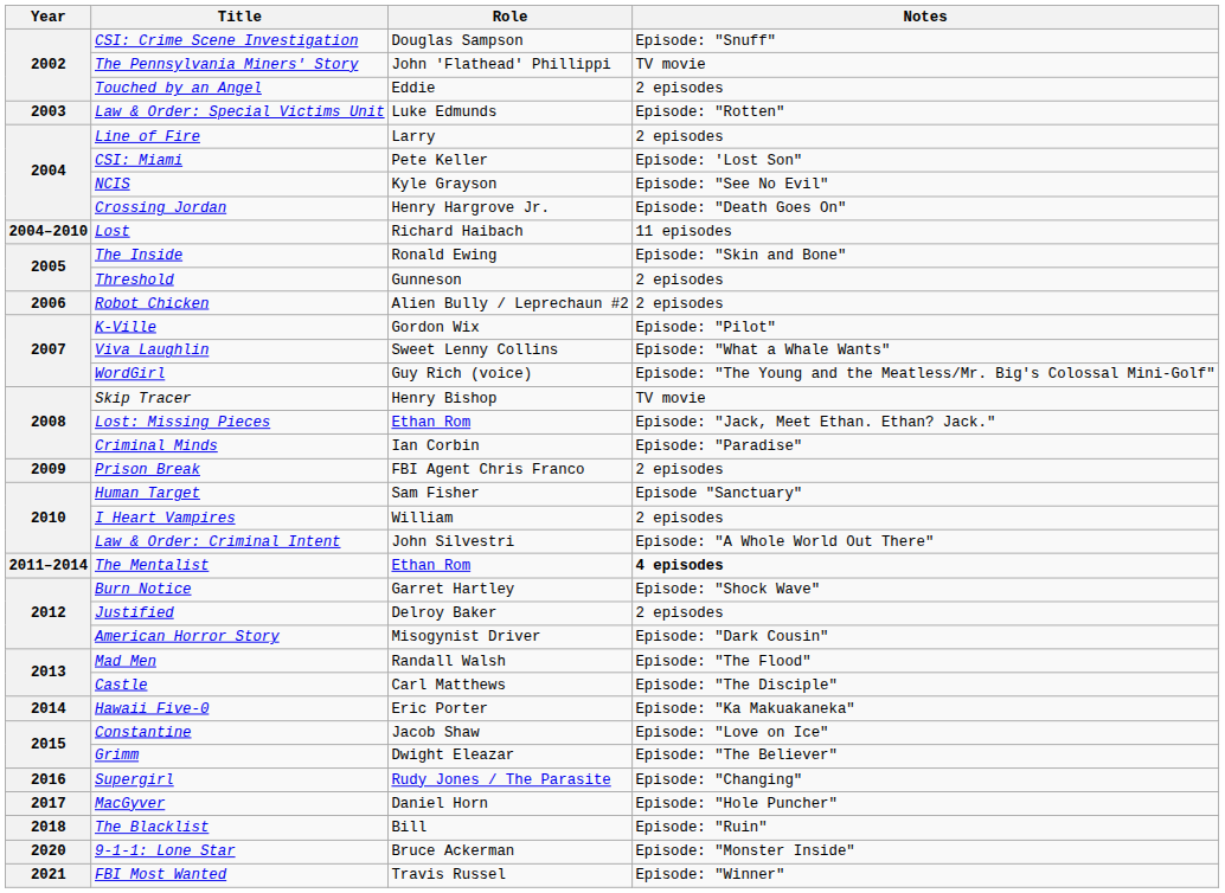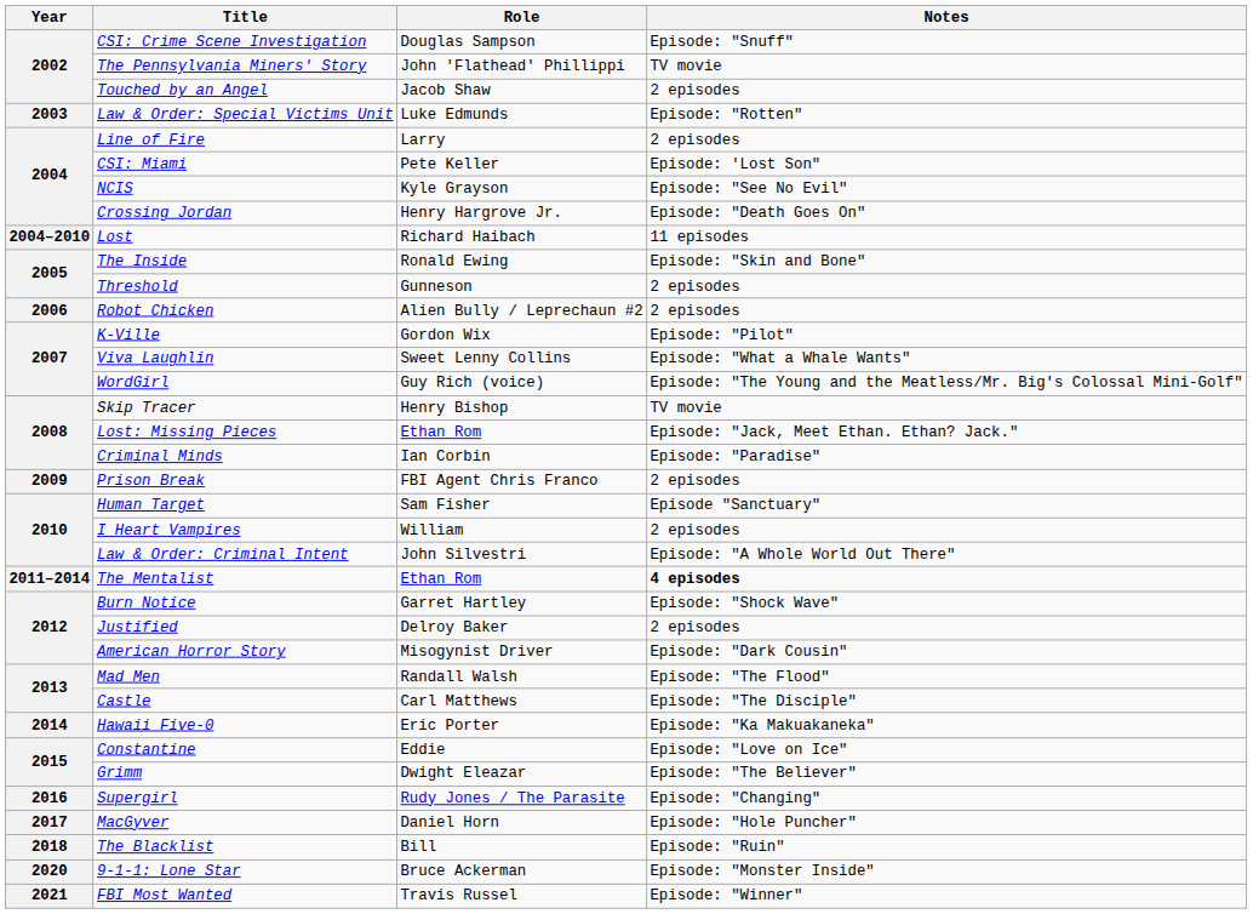 <table class="wikitable plainrowheaders sortable">
 <tr>
 <th scope="col">Year</th>
 <th scope="col">Title</th>
 <th scope="col">Role</th>
 <th scope="col" class="unsortable">Notes</th>
 </tr>
 <tr>
 <th scope="row" rowspan="3">2002</th>
 <td><em><a href='#'>CSI: Crime Scene Investigation</a></em></td>
 <td>Douglas Sampson</td>
 <td>Episode: "Snuff"</td>
 </tr>
 <tr>
 <td><em><a href='#'>The Pennsylvania Miners' Story</a></em></td>
 <td>John 'Flathead' Phillippi</td>
 <td>TV movie</td>
 </tr>
 <tr>
 <td><em><a href='#'>Touched by an Angel</a></em></td>
-<td>Eddie</td>
+<td>Jacob Shaw</td>
 <td>2 episodes</td>
 </tr>
 <tr>
 <th scope="row">2003</th>
 <td><em><a href='#'>Law & Order: Special Victims Unit</a></em></td>
 <td>Luke Edmunds</td>
 <td>Episode: "Rotten"</td>
 </tr>
 <tr>
 <th scope="row" rowspan="4">2004</th>
 <td><em><a href='#'>Line of Fire</a></em></td>
 <td>Larry</td>
 <td>2 episodes</td>
 </tr>
 <tr>
 <td><em><a href='#'>CSI: Miami</a></em></td>
 <td>Pete Keller</td>
 <td>Episode: 'Lost Son"</td>
 </tr>
 <tr>
 <td><em><a href='#'>NCIS</a></em></td>
 <td>Kyle Grayson</td>
 <td>Episode: "See No Evil"</td>
 </tr>
 <tr>
 <td><em><a href='#'>Crossing Jordan</a></em></td>
 <td>Henry Hargrove Jr.</td>
 <td>Episode: "Death Goes On"</td>
 </tr>
 <tr>
 <th scope="row">2004–2010</th>
 <td><em><a href='#'>Lost</a></em></td>
 <td>Richard Haibach</td>
 <td>11 episodes</td>
 </tr>
 <tr>
 <th scope="row" rowspan="2">2005</th>
 <td><em><a href='#'>The Inside</a></em></td>
 <td>Ronald Ewing</td>
 <td>Episode: "Skin and Bone"</td>
 </tr>
 <tr>
 <td><em><a href='#'>Threshold</a></em></td>
 <td>Gunneson</td>
 <td>2 episodes</td>
 </tr>
 <tr>
 <th scope="row">2006</th>
 <td><em><a href='#'>Robot Chicken</a></em></td>
 <td>Alien Bully / Leprechaun #2</td>
 <td>2 episodes</td>
 </tr>
 <tr>
 <th scope="row" rowspan="3">2007</th>
 <td><em><a href='#'>K-Ville</a></em></td>
 <td>Gordon Wix</td>
 <td>Episode: "Pilot"</td>
 </tr>
 <tr>
 <td><em><a href='#'>Viva Laughlin</a></em></td>
 <td>Sweet Lenny Collins</td>
 <td>Episode: "What a Whale Wants"</td>
 </tr>
 <tr>
 <td><em><a href='#'>WordGirl</a></em></td>
 <td>Guy Rich (voice)</td>
 <td>Episode: "The Young and the Meatless/Mr. Big's Colossal Mini-Golf"</td>
 </tr>
 <tr>
 <th scope="row" rowspan="3">2008</th>
 <td><em>Skip Tracer</em></td>
 <td>Henry Bishop</td>
 <td>TV movie</td>
 </tr>
 <tr>
 <td><em><a href='#'>Lost: Missing Pieces</a></em></td>
 <td><a href='#'>Ethan Rom</a></td>
 <td>Episode: "Jack, Meet Ethan. Ethan? Jack."</td>
 </tr>
 <tr>
 <td><em><a href='#'>Criminal Minds</a></em></td>
 <td>Ian Corbin</td>
 <td>Episode: "Paradise"</td>
 </tr>
 <tr>
 <th scope="row">2009</th>
 <td><em><a href='#'>Prison Break</a></em></td>
 <td>FBI Agent Chris Franco</td>
 <td>2 episodes</td>
 </tr>
 <tr>
 <th scope="row" rowspan="3">2010</th>
 <td><em><a href='#'>Human Target</a></em></td>
 <td>Sam Fisher</td>
 <td>Episode "Sanctuary"</td>
 </tr>
 <tr>
 <td><em><a href='#'>I Heart Vampires</a></em></td>
 <td>William</td>
 <td>2 episodes</td>
 </tr>
 <tr>
 <td><em><a href='#'>Law & Order: Criminal Intent</a></em></td>
 <td>John Silvestri</td>
 <td>Episode: "A Whole World Out There"</td>
 </tr>
 <tr>
 <th scope="row">2011–2014</th>
 <td><em><a href='#'>The Mentalist</a></em></td>
 <td><a href='#'>Ethan Rom</a></td>
 <td><strong>4 episodes</strong></td>
 </tr>
 <tr>
 <th scope="row" rowspan="3">2012</th>
 <td><em><a href='#'>Burn Notice</a></em></td>
 <td>Garret Hartley</td>
 <td>Episode: "Shock Wave"</td>
 </tr>
 <tr>
 <td><em><a href='#'>Justified</a></em></td>
 <td>Delroy Baker</td>
 <td>2 episodes</td>
 </tr>
 <tr>
 <td><em><a href='#'>American Horror Story</a></em></td>
 <td>Misogynist Driver</td>
 <td>Episode: "Dark Cousin"</td>
 </tr>
 <tr>
 <th scope="row" rowspan="2">2013</th>
 <td><em><a href='#'>Mad Men</a></em></td>
 <td>Randall Walsh</td>
 <td>Episode: "The Flood"</td>
 </tr>
 <tr>
 <td><em><a href='#'>Castle</a></em></td>
 <td>Carl Matthews</td>
 <td>Episode: "The Disciple"</td>
 </tr>
 <tr>
 <th scope="row">2014</th>
 <td><em><a href='#'>Hawaii Five-0</a></em></td>
 <td>Eric Porter</td>
 <td>Episode: "Ka Makuakaneka"</td>
 </tr>
 <tr>
 <th scope="row" rowspan="2">2015</th>
 <td><em><a href='#'>Constantine</a></em></td>
-<td>Jacob Shaw</td>
+<td>Eddie</td>
 <td>Episode: "Love on Ice"</td>
 </tr>
 <tr>
 <td><em><a href='#'>Grimm</a></em></td>
 <td>Dwight Eleazar</td>
 <td>Episode: "The Believer"</td>
 </tr>
 <tr>
 <th scope="row">2016</th>
 <td><em><a href='#'>Supergirl</a></em></td>
 <td><a href='#'>Rudy Jones / The Parasite</a></td>
 <td>Episode: "Changing"</td>
 </tr>
 <tr>
 <th scope="row">2017</th>
 <td><em><a href='#'>MacGyver</a></em></td>
 <td>Daniel Horn</td>
 <td>Episode: "Hole Puncher"</td>
 </tr>
 <tr>
 <th scope="row">2018</th>
 <td><em><a href='#'>The Blacklist</a></em></td>
 <td>Bill</td>
 <td>Episode: "Ruin"</td>
 </tr>
 <tr>
 <th scope="row">2020</th>
 <td><em><a href='#'>9-1-1: Lone Star</a></em></td>
 <td>Bruce Ackerman</td>
 <td>Episode: "Monster Inside"</td>
 </tr>
 <tr>
 <th scope="row">2021</th>
 <td><em><a href='#'>FBI Most Wanted</a></em></td>
 <td>Travis Russel</td>
 <td>Episode: "Winner"</td>
 </tr>
 </table>
